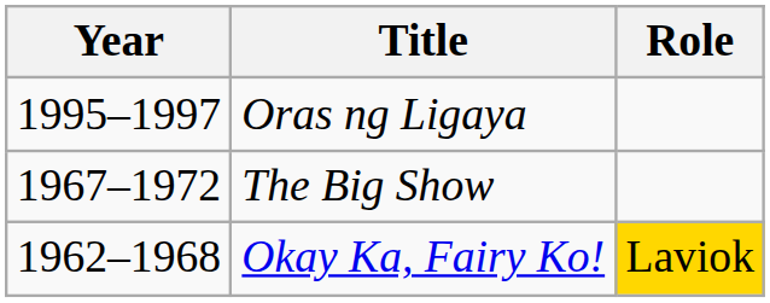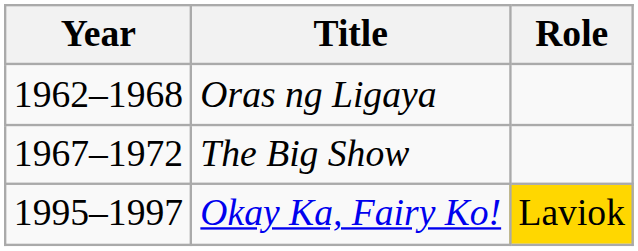 <table class="wikitable">
 <tr>
 <th>Year</th>
 <th>Title</th>
 <th>Role</th>
 </tr>
 <tr>
-<td>1995–1997</td>
+<td>1962–1968</td>
 <td><em>Oras ng Ligaya</em></td>
 <td></td>
 </tr>
 <tr>
 <td>1967–1972</td>
 <td><em>The Big Show</em></td>
 <td></td>
 </tr>
 <tr>
-<td>1962–1968</td>
+<td>1995–1997</td>
 <td><em><a href='#'>Okay Ka, Fairy Ko!</a></em></td>
 <td style="background: gold;">Laviok</td>
 </tr>
 </table>
